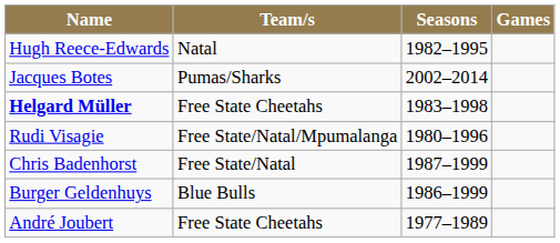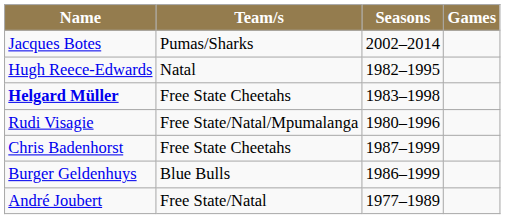 <table class="wikitable">
 <tr>
 <th style="background: #947C4E; color:#FFFFFF ">Name</th>
 <th style="background: #947C4E; color:#FFFFFF ">Team/s</th>
 <th style="background: #947C4E; color:#FFFFFF ">Seasons</th>
 <th style="background: #947C4E; color:#FFFFFF ">Games</th>
 </tr>
 <tr>
+<td><a href='#'>Jacques Botes</a></td>
+<td>Pumas/Sharks</td>
+<td>2002–2014</td>
+<td></td>
+</tr>
+<tr>
 <td><a href='#'>Hugh Reece-Edwards</a></td>
 <td>Natal</td>
 <td>1982–1995</td>
-<td></td>
-</tr>
-<tr>
-<td><a href='#'>Jacques Botes</a></td>
-<td>Pumas/Sharks</td>
-<td>2002–2014</td>
 <td></td>
 </tr>
 <tr>
 <td><strong><a href='#'>Helgard Müller</a></strong></td>
 <td>Free State Cheetahs</td>
 <td>1983–1998</td>
 <td></td>
 </tr>
 <tr>
 <td><a href='#'>Rudi Visagie</a></td>
 <td>Free State/Natal/Mpumalanga</td>
 <td>1980–1996</td>
 <td></td>
 </tr>
 <tr>
 <td><a href='#'>Chris Badenhorst</a></td>
-<td>Free State/Natal</td>
+<td>Free State Cheetahs</td>
 <td>1987–1999</td>
 <td></td>
 </tr>
 <tr>
 <td><a href='#'>Burger Geldenhuys</a></td>
 <td>Blue Bulls</td>
 <td>1986–1999</td>
 <td></td>
 </tr>
 <tr>
 <td><a href='#'>André Joubert</a></td>
-<td>Free State Cheetahs</td>
+<td>Free State/Natal</td>
 <td>1977–1989</td>
 <td></td>
 </tr>
 </table>
